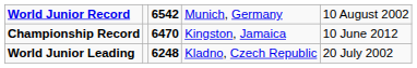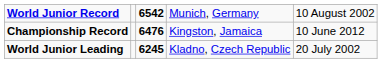 <table class="wikitable">
 <tr>
 <td><strong><a href='#'>World Junior Record</a></strong></td>
 <td></td>
 <td><strong>6542</strong></td>
 <td><a href='#'>Munich</a>, <a href='#'>Germany</a></td>
 <td>10 August 2002</td>
 </tr>
 <tr>
 <td><strong>Championship Record</strong></td>
 <td></td>
-<td><strong>6470</strong></td>
+<td><strong>6476</strong></td>
 <td><a href='#'>Kingston</a>, <a href='#'>Jamaica</a></td>
 <td>10 June 2012</td>
 </tr>
 <tr>
 <td><strong>World Junior Leading</strong></td>
 <td></td>
-<td><strong>6248</strong></td>
+<td><strong>6245</strong></td>
 <td><a href='#'>Kladno</a>, <a href='#'>Czech Republic</a></td>
 <td>20 July 2002</td>
 </tr>
 </table>
